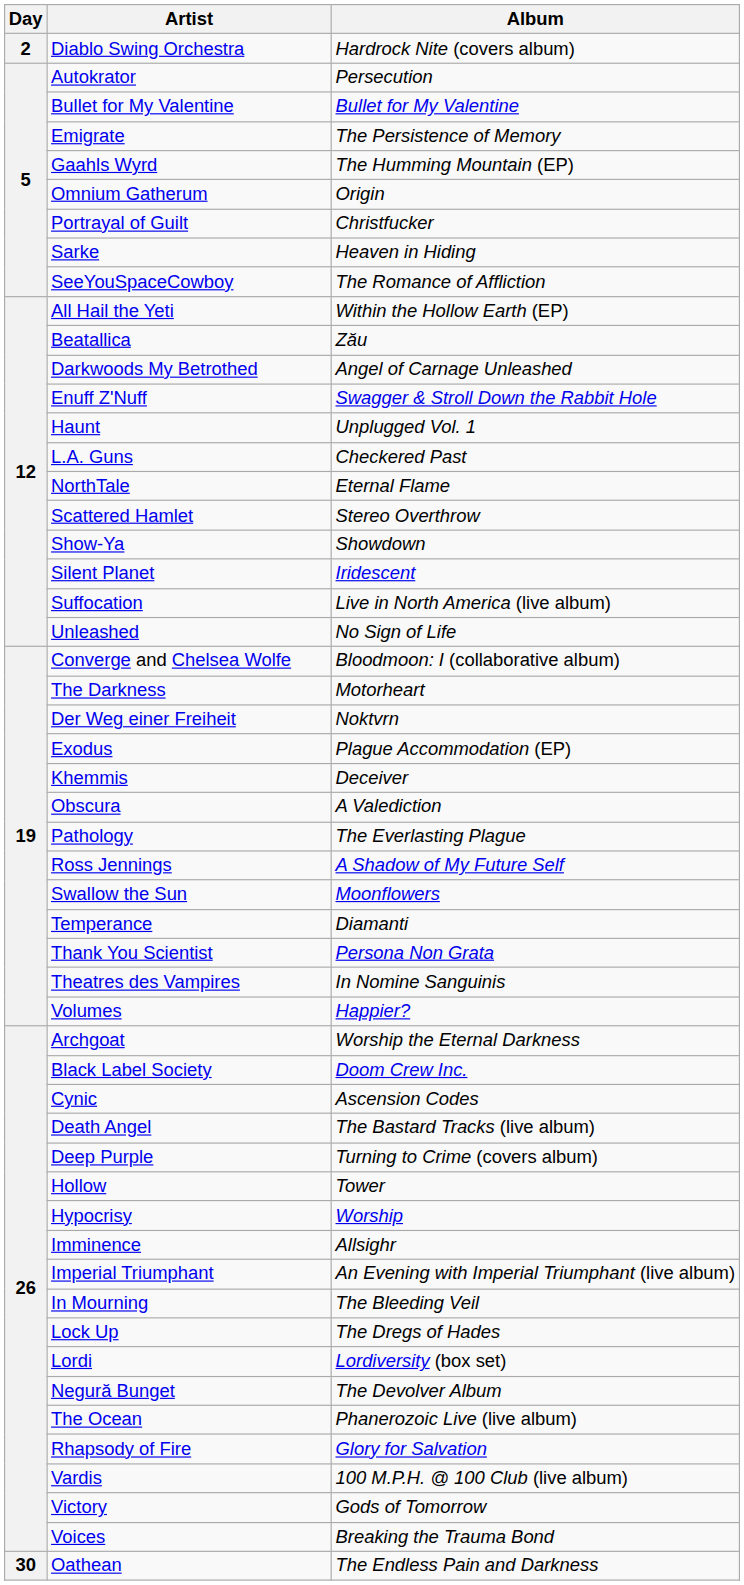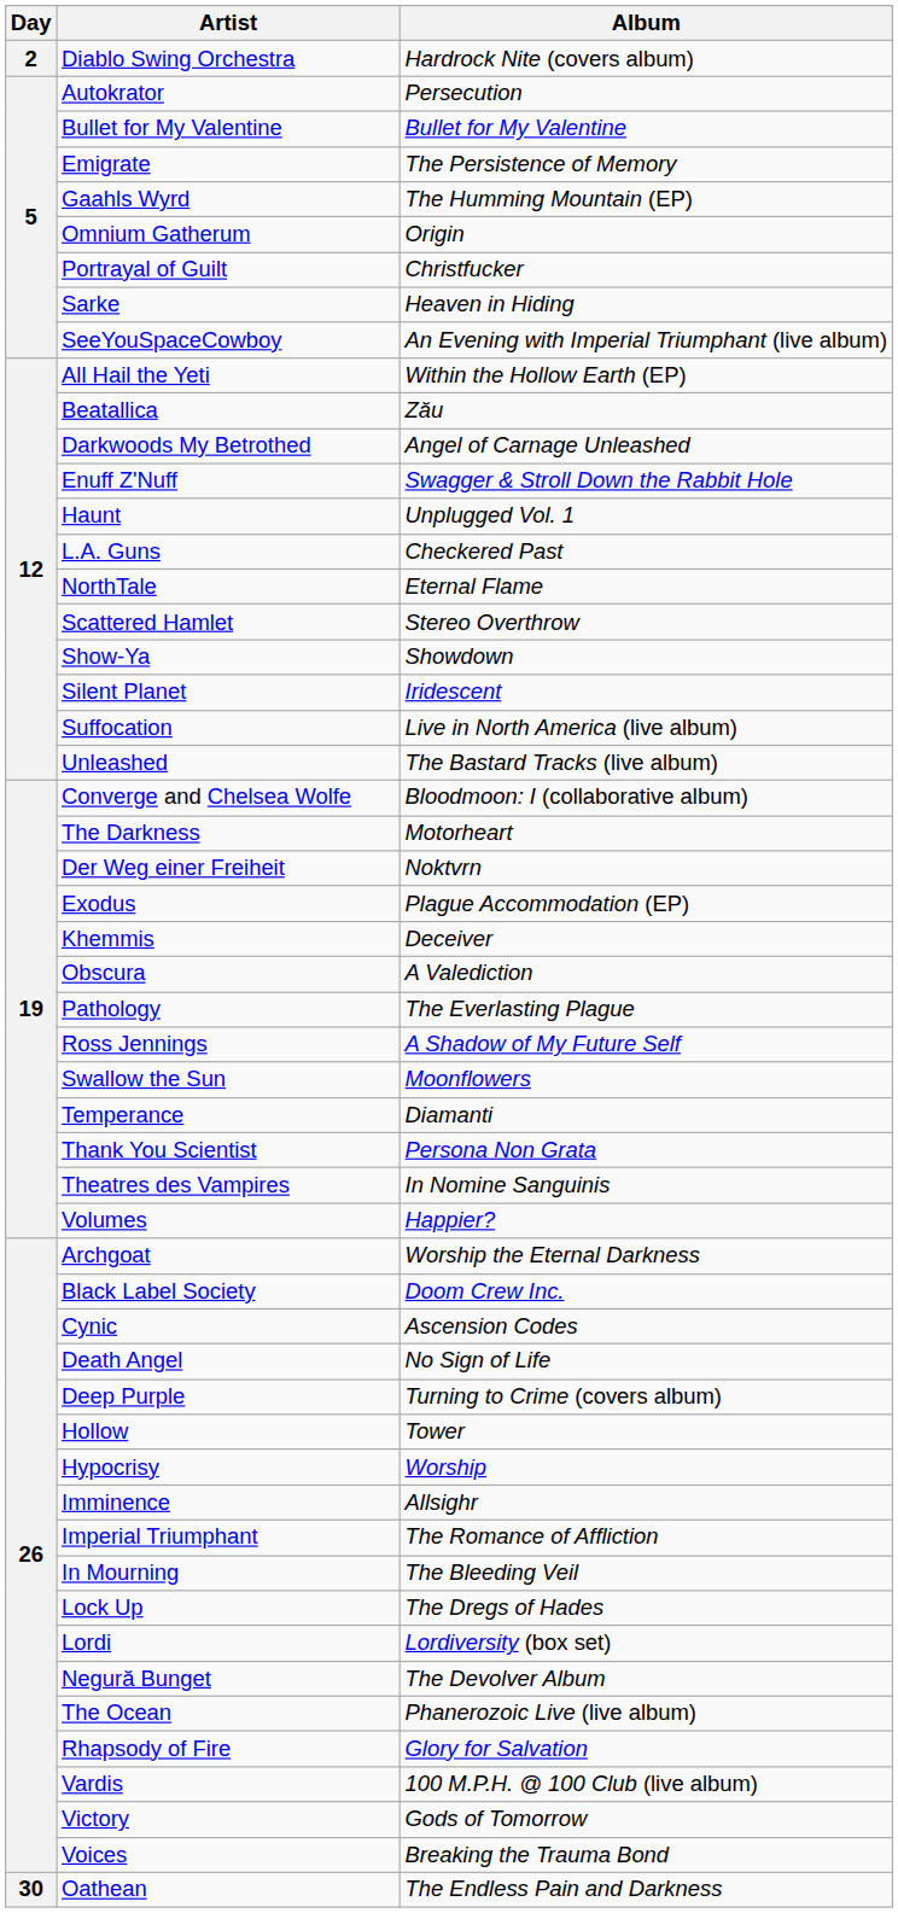 <table class="wikitable" id="table_November">
 <tr>
 <th scope="col">Day</th>
 <th scope="col" style="width:15em;">Artist</th>
 <th scope="col">Album</th>
 </tr>
 <tr>
 <th scope="row" rowspan="1">2</th>
 <td><a href='#'>Diablo Swing Orchestra</a></td>
 <td><em>Hardrock Nite</em> (covers album)</td>
 </tr>
 <tr>
 <th scope="row" rowspan="8">5</th>
 <td><a href='#'>Autokrator</a></td>
 <td><em>Persecution</em></td>
 </tr>
 <tr>
 <td><a href='#'>Bullet for My Valentine</a></td>
 <td><em><a href='#'>Bullet for My Valentine</a></em></td>
 </tr>
 <tr>
 <td><a href='#'>Emigrate</a></td>
 <td><em>The Persistence of Memory</em></td>
 </tr>
 <tr>
 <td><a href='#'>Gaahls Wyrd</a></td>
 <td><em>The Humming Mountain</em> (EP)</td>
 </tr>
 <tr>
 <td><a href='#'>Omnium Gatherum</a></td>
 <td><em>Origin</em></td>
 </tr>
 <tr>
 <td><a href='#'>Portrayal of Guilt</a></td>
 <td><em>Christfucker</em></td>
 </tr>
 <tr>
 <td><a href='#'>Sarke</a></td>
 <td><em>Heaven in Hiding</em></td>
 </tr>
 <tr>
 <td><a href='#'>SeeYouSpaceCowboy</a></td>
-<td><em>The Romance of Affliction</em></td>
+<td><em>An Evening with Imperial Triumphant</em> (live album)</td>
 </tr>
 <tr>
 <th scope="row" rowspan="12">12</th>
 <td><a href='#'>All Hail the Yeti</a></td>
 <td><em>Within the Hollow Earth</em> (EP)</td>
 </tr>
 <tr>
 <td><a href='#'>Beatallica</a></td>
 <td><em>Zău</em></td>
 </tr>
 <tr>
 <td><a href='#'>Darkwoods My Betrothed</a></td>
 <td><em>Angel of Carnage Unleashed</em></td>
 </tr>
 <tr>
 <td><a href='#'>Enuff Z'Nuff</a></td>
 <td><em><a href='#'>Swagger & Stroll Down the Rabbit Hole</a></em></td>
 </tr>
 <tr>
 <td><a href='#'>Haunt</a></td>
 <td><em>Unplugged Vol. 1</em></td>
 </tr>
 <tr>
 <td><a href='#'>L.A. Guns</a></td>
 <td><em>Checkered Past</em></td>
 </tr>
 <tr>
 <td><a href='#'>NorthTale</a></td>
 <td><em>Eternal Flame</em></td>
 </tr>
 <tr>
 <td><a href='#'>Scattered Hamlet</a></td>
 <td><em>Stereo Overthrow</em></td>
 </tr>
 <tr>
 <td><a href='#'>Show-Ya</a></td>
 <td><em>Showdown</em></td>
 </tr>
 <tr>
 <td><a href='#'>Silent Planet</a></td>
 <td><em><a href='#'>Iridescent</a></em></td>
 </tr>
 <tr>
 <td><a href='#'>Suffocation</a></td>
 <td><em>Live in North America</em> (live album)</td>
 </tr>
 <tr>
 <td><a href='#'>Unleashed</a></td>
-<td><em>No Sign of Life</em></td>
+<td><em>The Bastard Tracks</em> (live album)</td>
 </tr>
 <tr>
 <th scope="row" rowspan="13">19</th>
 <td><a href='#'>Converge</a> and <a href='#'>Chelsea Wolfe</a></td>
 <td><em>Bloodmoon: I</em> (collaborative album)</td>
 </tr>
 <tr>
 <td><a href='#'>The Darkness</a></td>
 <td><em>Motorheart</em></td>
 </tr>
 <tr>
 <td><a href='#'>Der Weg einer Freiheit</a></td>
 <td><em>Noktvrn</em></td>
 </tr>
 <tr>
 <td><a href='#'>Exodus</a></td>
 <td><em>Plague Accommodation</em> (EP)</td>
 </tr>
 <tr>
 <td><a href='#'>Khemmis</a></td>
 <td><em>Deceiver</em></td>
 </tr>
 <tr>
 <td><a href='#'>Obscura</a></td>
 <td><em>A Valediction</em></td>
 </tr>
 <tr>
 <td><a href='#'>Pathology</a></td>
 <td><em>The Everlasting Plague</em></td>
 </tr>
 <tr>
 <td><a href='#'>Ross Jennings</a></td>
 <td><em><a href='#'>A Shadow of My Future Self</a></em></td>
 </tr>
 <tr>
 <td><a href='#'>Swallow the Sun</a></td>
 <td><em><a href='#'>Moonflowers</a></em></td>
 </tr>
 <tr>
 <td><a href='#'>Temperance</a></td>
 <td><em>Diamanti</em></td>
 </tr>
 <tr>
 <td><a href='#'>Thank You Scientist</a></td>
 <td><em><a href='#'>Persona Non Grata</a></em></td>
 </tr>
 <tr>
 <td><a href='#'>Theatres des Vampires</a></td>
 <td><em>In Nomine Sanguinis</em></td>
 </tr>
 <tr>
 <td><a href='#'>Volumes</a></td>
 <td><em><a href='#'>Happier?</a></em></td>
 </tr>
 <tr>
 <th scope="row" rowspan="18">26</th>
 <td><a href='#'>Archgoat</a></td>
 <td><em>Worship the Eternal Darkness</em></td>
 </tr>
 <tr>
 <td><a href='#'>Black Label Society</a></td>
 <td><em><a href='#'>Doom Crew Inc.</a></em></td>
 </tr>
 <tr>
 <td><a href='#'>Cynic</a></td>
 <td><em>Ascension Codes</em></td>
 </tr>
 <tr>
 <td><a href='#'>Death Angel</a></td>
-<td><em>The Bastard Tracks</em> (live album)</td>
+<td><em>No Sign of Life</em></td>
 </tr>
 <tr>
 <td><a href='#'>Deep Purple</a></td>
 <td><em>Turning to Crime</em> (covers album)</td>
 </tr>
 <tr>
 <td><a href='#'>Hollow</a></td>
 <td><em>Tower</em></td>
 </tr>
 <tr>
 <td><a href='#'>Hypocrisy</a></td>
 <td><em><a href='#'>Worship</a></em></td>
 </tr>
 <tr>
 <td><a href='#'>Imminence</a></td>
 <td><em>Allsighr</em></td>
 </tr>
 <tr>
 <td><a href='#'>Imperial Triumphant</a></td>
-<td><em>An Evening with Imperial Triumphant</em> (live album)</td>
+<td><em>The Romance of Affliction</em></td>
 </tr>
 <tr>
 <td><a href='#'>In Mourning</a></td>
 <td><em>The Bleeding Veil</em></td>
 </tr>
 <tr>
 <td><a href='#'>Lock Up</a></td>
 <td><em>The Dregs of Hades</em></td>
 </tr>
 <tr>
 <td><a href='#'>Lordi</a></td>
 <td><em><a href='#'>Lordiversity</a></em> (box set)</td>
 </tr>
 <tr>
 <td><a href='#'>Negură Bunget</a></td>
 <td><em>The Devolver Album</em></td>
 </tr>
 <tr>
 <td><a href='#'>The Ocean</a></td>
 <td><em>Phanerozoic Live</em> (live album)</td>
 </tr>
 <tr>
 <td><a href='#'>Rhapsody of Fire</a></td>
 <td><em><a href='#'>Glory for Salvation</a></em></td>
 </tr>
 <tr>
 <td><a href='#'>Vardis</a></td>
 <td><em>100 M.P.H. @ 100 Club</em> (live album)</td>
 </tr>
 <tr>
 <td><a href='#'>Victory</a></td>
 <td><em>Gods of Tomorrow</em></td>
 </tr>
 <tr>
 <td><a href='#'>Voices</a></td>
 <td><em>Breaking the Trauma Bond</em></td>
 </tr>
 <tr>
 <th scope="row" rowspan="1">30</th>
 <td><a href='#'>Oathean</a></td>
 <td><em>The Endless Pain and Darkness</em></td>
 </tr>
 </table>
